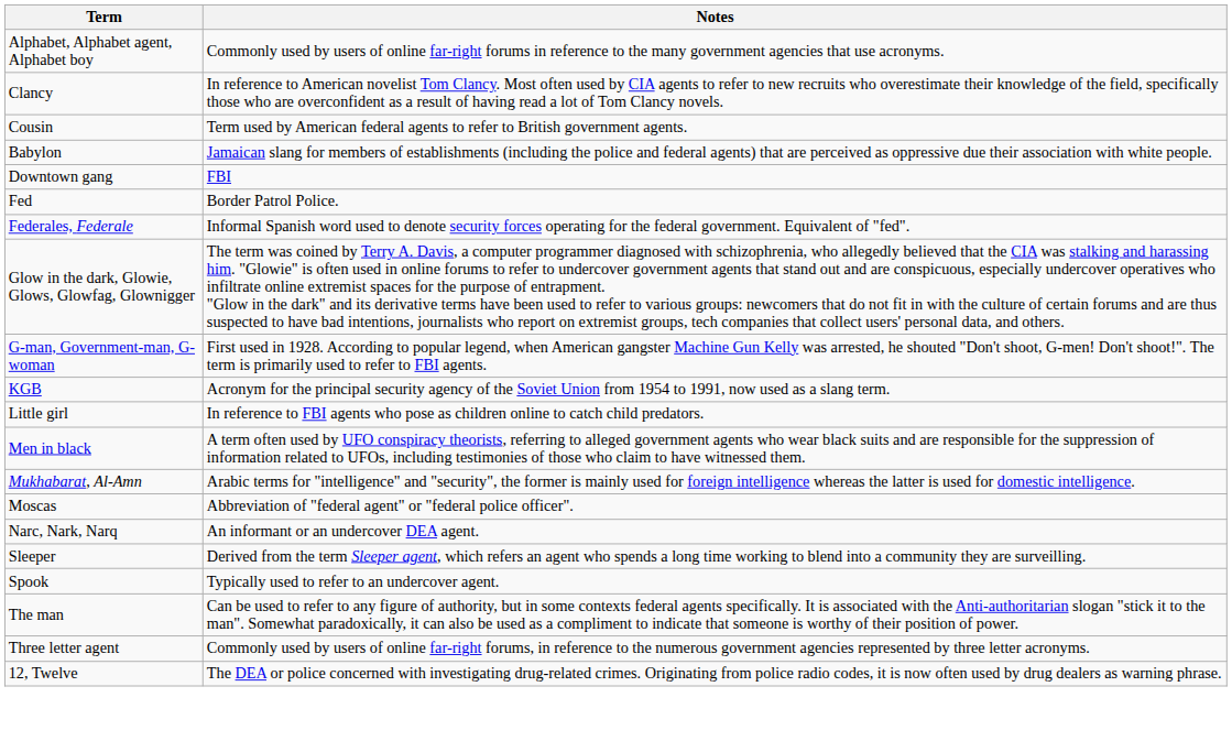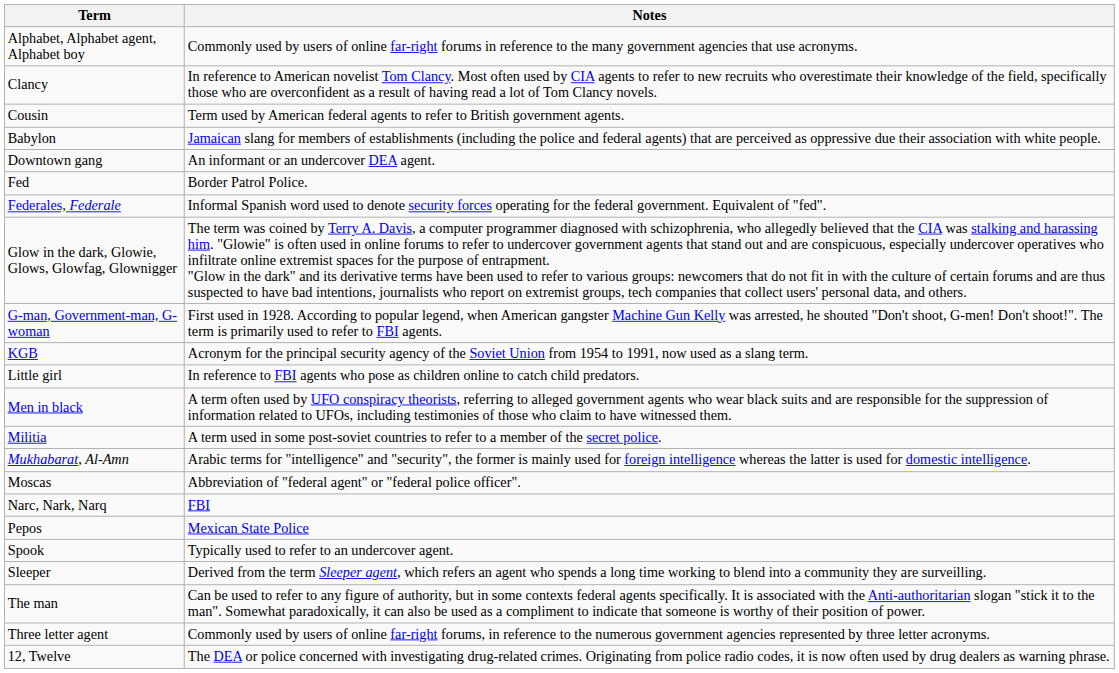 <table class="wikitable">
 <tr>
 <th>Term</th>
 <th>Notes</th>
 </tr>
 <tr>
 <td>Alphabet, Alphabet agent, Alphabet boy</td>
 <td>Commonly used by users of online <a href='#'>far-right</a> forums in reference to the many government agencies that use acronyms.</td>
 </tr>
 <tr>
 <td>Clancy</td>
 <td>In reference to American novelist <a href='#'>Tom Clancy</a>. Most often used by <a href='#'>CIA</a> agents to refer to new recruits who overestimate their knowledge of the field, specifically those who are overconfident as a result of having read a lot of Tom Clancy novels.</td>
 </tr>
 <tr>
 <td>Cousin</td>
 <td>Term used by American federal agents to refer to British government agents.</td>
 </tr>
 <tr>
 <td>Babylon</td>
 <td><a href='#'>Jamaican</a> slang for members of establishments (including the police and federal agents) that are perceived as oppressive due their association with white people.</td>
 </tr>
 <tr>
 <td>Downtown gang</td>
-<td><a href='#'>FBI</a></td>
+<td>An informant or an undercover <a href='#'>DEA</a> agent.</td>
 </tr>
 <tr>
 <td>Fed</td>
 <td>Border Patrol Police.</td>
 </tr>
 <tr>
 <td><a href='#'>Federales, <em>Federale</em></a></td>
 <td>Informal Spanish word used to denote <a href='#'>security forces</a> operating for the federal government. Equivalent of "fed".</td>
 </tr>
 <tr>
 <td>Glow in the dark, Glowie, Glows, Glowfag, Glownigger</td>
 <td>The term was coined by <a href='#'>Terry A. Davis</a>, a computer programmer diagnosed with schizophrenia, who allegedly believed that the <a href='#'>CIA</a> was <a href='#'>stalking and harassing him</a>. "Glowie" is often used in online forums to refer to undercover government agents that stand out and are conspicuous, especially undercover operatives who infiltrate online extremist spaces for the purpose of entrapment.<br>"Glow in the dark" and its derivative terms have been used to refer to various groups: newcomers that do not fit in with the culture of certain forums and are thus suspected to have bad intentions, journalists who report on extremist groups, tech companies that collect users' personal data, and others.</td>
 </tr>
 <tr>
 <td><a href='#'>G-man, Government-man, G-woman</a></td>
 <td>First used in 1928. According to popular legend, when American gangster <a href='#'>Machine Gun Kelly</a> was arrested, he shouted "Don't shoot, G-men! Don't shoot!"<em>.</em> The term is primarily used to refer to <a href='#'>FBI</a> agents.</td>
 </tr>
 <tr>
 <td><a href='#'>KGB</a></td>
 <td>Acronym for the principal security agency of the <a href='#'>Soviet Union</a> from 1954 to 1991, now used as a slang term.</td>
 </tr>
 <tr>
 <td>Little girl</td>
 <td>In reference to <a href='#'>FBI</a> agents who pose as children online to catch child predators.</td>
 </tr>
 <tr>
 <td><a href='#'>Men in black</a></td>
 <td>A term often used by <a href='#'>UFO conspiracy theorists</a>, referring to alleged government agents who wear black suits and are responsible for the suppression of information related to UFOs, including testimonies of those who claim to have witnessed them.</td>
 </tr>
 <tr>
+<td><a href='#'>Militia</a></td>
+<td>A term used in some post-soviet countries to refer to a member of the <a href='#'>secret police</a>.</td>
+</tr>
+<tr>
 <td><em><a href='#'>Mukhabarat</a></em>, <em>Al-Amn</em></td>
 <td>Arabic terms for "intelligence" and "security", the former is mainly used for <a href='#'>foreign intelligence</a> whereas the latter is used for <a href='#'>domestic intelligence</a>.</td>
 </tr>
 <tr>
 <td>Moscas</td>
 <td>Abbreviation of "federal agent" or "federal police officer".</td>
 </tr>
 <tr>
 <td>Narc, Nark, Narq</td>
-<td>An informant or an undercover <a href='#'>DEA</a> agent.</td>
+<td><a href='#'>FBI</a></td>
+</tr>
+<tr>
+<td>Pepos</td>
+<td><a href='#'>Mexican State Police</a></td>
+</tr>
+<tr>
+<td>Spook</td>
+<td>Typically used to refer to an undercover agent.</td>
 </tr>
 <tr>
 <td>Sleeper</td>
 <td>Derived from the term <em><a href='#'>Sleeper agent</a></em>, which refers an agent who spends a long time working to blend into a community they are surveilling.</td>
-</tr>
-<tr>
-<td>Spook</td>
-<td>Typically used to refer to an undercover agent.</td>
 </tr>
 <tr>
 <td>The man</td>
 <td>Can be used to refer to any figure of authority, but in some contexts federal agents specifically. It is associated with the <a href='#'>Anti-authoritarian</a> slogan "stick it to the man". Somewhat paradoxically, it can also be used as a compliment to indicate that someone is worthy of their position of power.</td>
 </tr>
 <tr>
 <td>Three letter agent</td>
 <td>Commonly used by users of online <a href='#'>far-right</a> forums, in reference to the numerous government agencies represented by three letter acronyms.</td>
 </tr>
 <tr>
 <td>12, Twelve</td>
 <td>The <a href='#'>DEA</a> or police concerned with investigating drug-related crimes. Originating from police radio codes, it is now often used by drug dealers as warning phrase.</td>
 </tr>
 </table>
